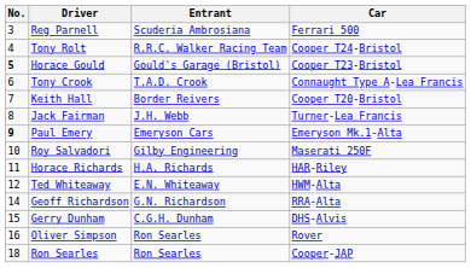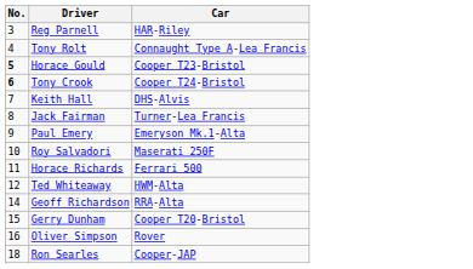 <table class="wikitable" style="font-size: 90%;">
 <tr>
 <th>No.</th>
 <th>Driver</th>
-<th>Entrant</th>
 <th>Car</th>
 </tr>
 <tr>
 <td>3</td>
 <td> <a href='#'>Reg Parnell</a></td>
-<td><a href='#'>Scuderia Ambrosiana</a></td>
-<td><a href='#'>Ferrari 500</a></td>
+<td><a href='#'>HAR</a>-<a href='#'>Riley</a></td>
 </tr>
 <tr>
 <td>4</td>
 <td> <a href='#'>Tony Rolt</a></td>
-<td><a href='#'>R.R.C. Walker Racing Team</a></td>
-<td><a href='#'>Cooper T24</a>-<a href='#'>Bristol</a></td>
+<td><a href='#'>Connaught Type A</a>-<a href='#'>Lea Francis</a></td>
 </tr>
 <tr>
 <td><strong>5</strong></td>
 <td> <a href='#'>Horace Gould</a></td>
-<td><a href='#'>Gould's Garage (Bristol)</a></td>
 <td><a href='#'>Cooper T23</a>-<a href='#'>Bristol</a></td>
 </tr>
 <tr>
-<td>6</td>
+<td><strong>6</strong></td>
 <td> <a href='#'>Tony Crook</a></td>
-<td><a href='#'>T.A.D. Crook</a></td>
-<td><a href='#'>Connaught Type A</a>-<a href='#'>Lea Francis</a></td>
+<td><a href='#'>Cooper T24</a>-<a href='#'>Bristol</a></td>
 </tr>
 <tr>
 <td>7</td>
 <td> <a href='#'>Keith Hall</a></td>
-<td><a href='#'>Border Reivers</a></td>
-<td><a href='#'>Cooper T20</a>-<a href='#'>Bristol</a></td>
+<td><a href='#'>DHS</a>-<a href='#'>Alvis</a></td>
 </tr>
 <tr>
 <td>8</td>
 <td> <a href='#'>Jack Fairman</a></td>
-<td><a href='#'>J.H. Webb</a></td>
 <td><a href='#'>Turner</a>-<a href='#'>Lea Francis</a></td>
 </tr>
 <tr>
-<td><strong>9</strong></td>
+<td>9</td>
 <td> <a href='#'>Paul Emery</a></td>
-<td><a href='#'>Emeryson Cars</a></td>
 <td><a href='#'>Emeryson Mk.1</a>-<a href='#'>Alta</a></td>
 </tr>
 <tr>
 <td>10</td>
 <td> <a href='#'>Roy Salvadori</a></td>
-<td><a href='#'>Gilby Engineering</a></td>
 <td><a href='#'>Maserati 250F</a></td>
 </tr>
 <tr>
 <td>11</td>
 <td> <a href='#'>Horace Richards</a></td>
-<td><a href='#'>H.A. Richards</a></td>
-<td><a href='#'>HAR</a>-<a href='#'>Riley</a></td>
+<td><a href='#'>Ferrari 500</a></td>
 </tr>
 <tr>
 <td>12</td>
 <td> <a href='#'>Ted Whiteaway</a></td>
-<td><a href='#'>E.N. Whiteaway</a></td>
 <td><a href='#'>HWM</a>-<a href='#'>Alta</a></td>
 </tr>
 <tr>
 <td>14</td>
 <td> <a href='#'>Geoff Richardson</a></td>
-<td><a href='#'>G.N. Richardson</a></td>
 <td><a href='#'>RRA</a>-<a href='#'>Alta</a></td>
 </tr>
 <tr>
 <td>15</td>
 <td> <a href='#'>Gerry Dunham</a></td>
-<td><a href='#'>C.G.H. Dunham</a></td>
-<td><a href='#'>DHS</a>-<a href='#'>Alvis</a></td>
+<td><a href='#'>Cooper T20</a>-<a href='#'>Bristol</a></td>
 </tr>
 <tr>
 <td>16</td>
 <td> <a href='#'>Oliver Simpson</a></td>
-<td><a href='#'>Ron Searles</a></td>
 <td><a href='#'>Rover</a></td>
 </tr>
 <tr>
 <td>18</td>
 <td> <a href='#'>Ron Searles</a></td>
-<td><a href='#'>Ron Searles</a></td>
 <td><a href='#'>Cooper</a>-<a href='#'>JAP</a></td>
 </tr>
 </table>
